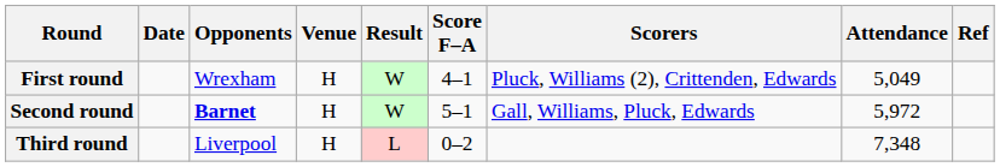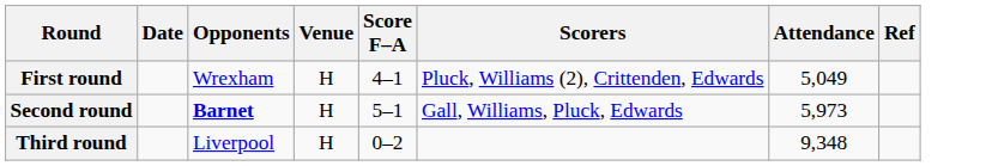 <table class="wikitable plainrowheaders sortable" style="text-align:center">
 <tr>
 <th scope="col">Round</th>
 <th scope="col">Date</th>
 <th scope="col">Opponents</th>
 <th scope="col">Venue</th>
-<th scope="col">Result</th>
 <th scope="col">Score<br>F–A</th>
 <th scope="col" class="unsortable">Scorers</th>
 <th scope="col">Attendance</th>
 <th scope="col" class="unsortable">Ref</th>
 </tr>
 <tr>
 <th scope="row">First round</th>
 <td align="left"></td>
 <td align="left"><a href='#'>Wrexham</a></td>
 <td>H</td>
-<td style="background-color:#CCFFCC">W</td>
 <td>4–1</td>
 <td align="left"><a href='#'>Pluck</a>, <a href='#'>Williams</a> (2), <a href='#'>Crittenden</a>, <a href='#'>Edwards</a></td>
 <td>5,049</td>
 <td></td>
 </tr>
 <tr>
 <th scope="row">Second round</th>
 <td align="left"></td>
 <td align="left"><strong><a href='#'>Barnet</a></strong></td>
 <td>H</td>
-<td style="background-color:#CCFFCC">W</td>
 <td>5–1</td>
 <td align="left"><a href='#'>Gall</a>, <a href='#'>Williams</a>, <a href='#'>Pluck</a>, <a href='#'>Edwards</a></td>
-<td>5,972</td>
+<td>5,973</td>
 <td></td>
 </tr>
 <tr>
 <th scope="row">Third round</th>
 <td align="left"></td>
 <td align="left"><a href='#'>Liverpool</a></td>
 <td>H</td>
-<td style="background-color:#FFCCCC">L</td>
 <td>0–2</td>
 <td align="left"></td>
-<td>7,348</td>
+<td>9,348</td>
 <td></td>
 </tr>
 </table>
